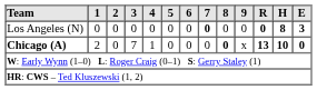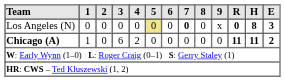 <table border=1 cellspacing=0 width=425 style="margin-left:3em;">
 <tr style="text-align:center; background-color:#e6e6e6;">
 <th align=left width=125>Team</th>
 <th width=25>1</th>
 <th width=25>2</th>
 <th width=25>3</th>
 <th width=25>4</th>
 <th width=25>5</th>
 <th width=25>6</th>
 <th width=25>7</th>
 <th width=25>8</th>
 <th width=25>9</th>
 <th width=25>R</th>
 <th width=25>H</th>
 <th width=25>E</th>
 </tr>
 <tr style="text-align:center;">
 <td align=left>Los Angeles (N)</td>
 <td>0</td>
 <td>0</td>
 <td>0</td>
 <td>0</td>
-<td>0</td>
+<td style="background: khaki;">0</td>
 <td>0</td>
 <td><strong>0</strong></td>
 <td>0</td>
-<td>0</td>
+<td>x</td>
 <td><strong>0</strong></td>
 <td><strong>8</strong></td>
 <td><strong>3</strong></td>
 </tr>
 <tr style="text-align:center;">
 <td align=left><strong>Chicago (A)</strong></td>
+<td>1</td>
+<td>0</td>
+<td>6</td>
 <td>2</td>
-<td>0</td>
-<td>7</td>
-<td>1</td>
 <td>0</td>
 <td>0</td>
 <td>0</td>
-<td><strong>0</strong></td>
-<td>x</td>
-<td><strong>13</strong></td>
-<td><strong>10</strong></td>
-<td><strong>0</strong></td>
+<td>0</td>
+<td>0</td>
+<td><strong>11</strong></td>
+<td><strong>11</strong></td>
+<td><strong>2</strong></td>
 </tr>
 <tr style="text-align:left;">
 <td colspan=13><small><strong>W</strong>: <a href='#'>Early Wynn</a> (1–0)   <strong>L</strong>: <a href='#'>Roger Craig</a> (0–1)   <strong>S</strong>: <a href='#'>Gerry Staley</a> (1)</small></td>
 </tr>
 <tr style="text-align:left;">
 <td colspan=13><small><strong>HR</strong>: <strong>CWS</strong> – <a href='#'>Ted Kluszewski</a> (1, 2)</small></td>
 </tr>
 </table>
